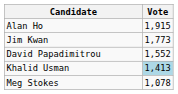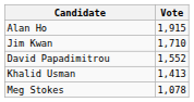 <table class="wikitable">
 <tr>
 <th bgcolor="#DDDDFF" width="200px">Candidate</th>
 <th bgcolor="#DDDDFF">Vote</th>
 </tr>
 <tr>
 <td>Alan Ho</td>
 <td>1,915</td>
 </tr>
 <tr>
 <td>Jim Kwan</td>
-<td>1,773</td>
+<td>1,710</td>
 </tr>
 <tr>
 <td>David Papadimitrou</td>
 <td>1,552</td>
 </tr>
 <tr>
 <td>Khalid Usman</td>
-<td style="background: lightblue;">1,413</td>
+<td>1,413</td>
 </tr>
 <tr>
 <td>Meg Stokes</td>
 <td>1,078</td>
 </tr>
 </table>
